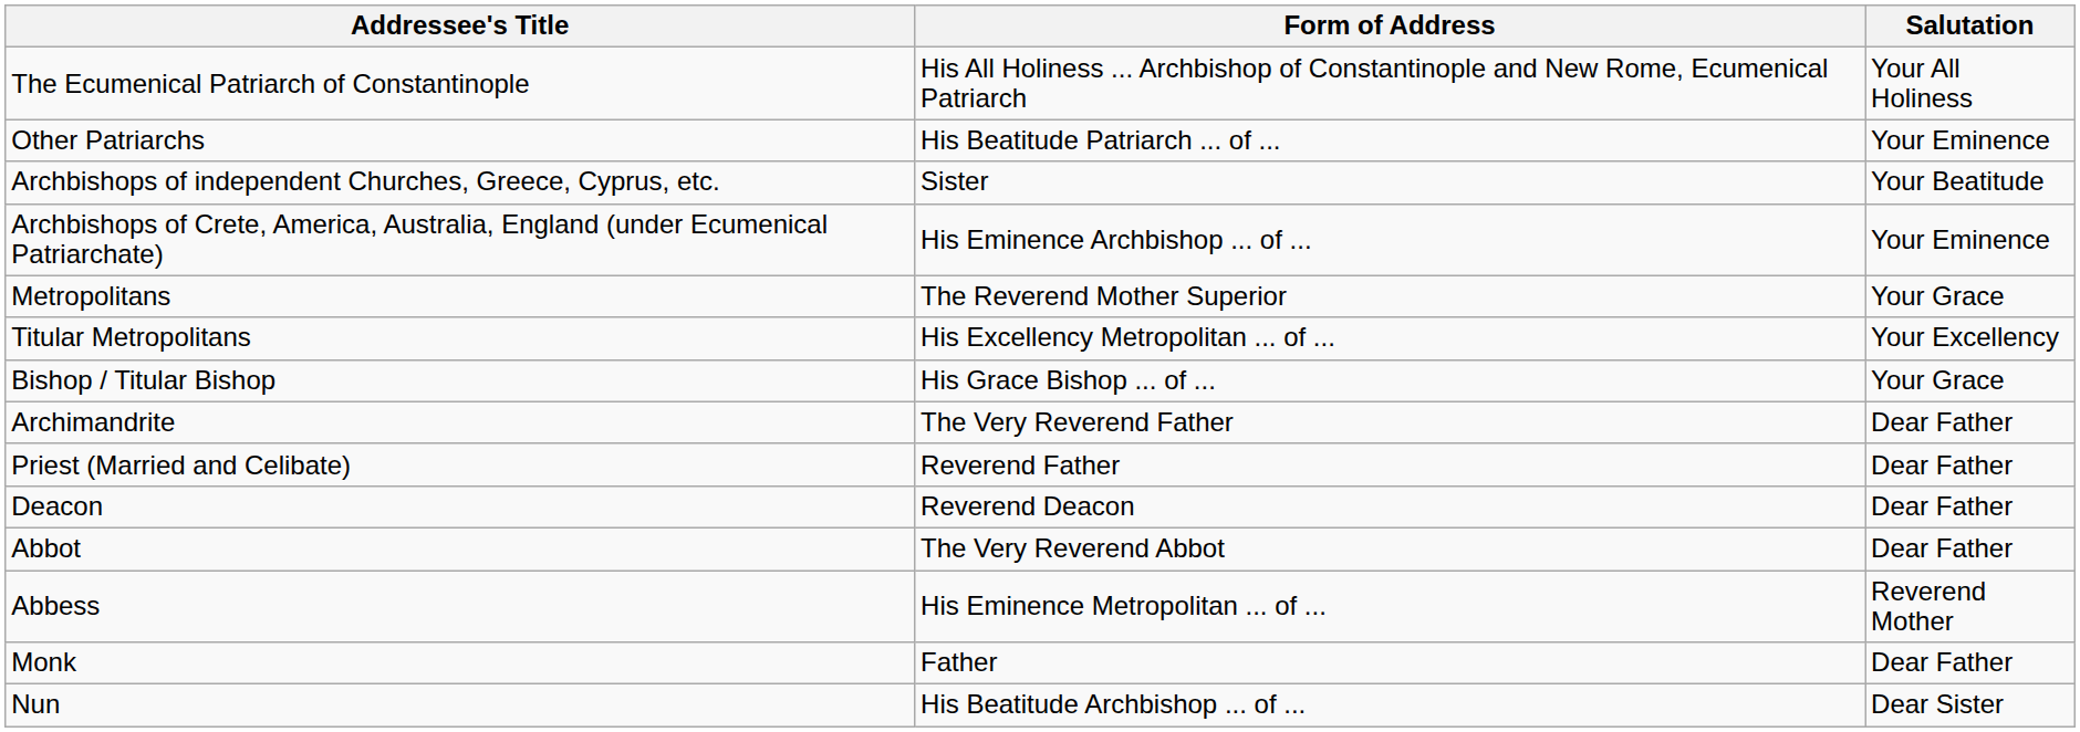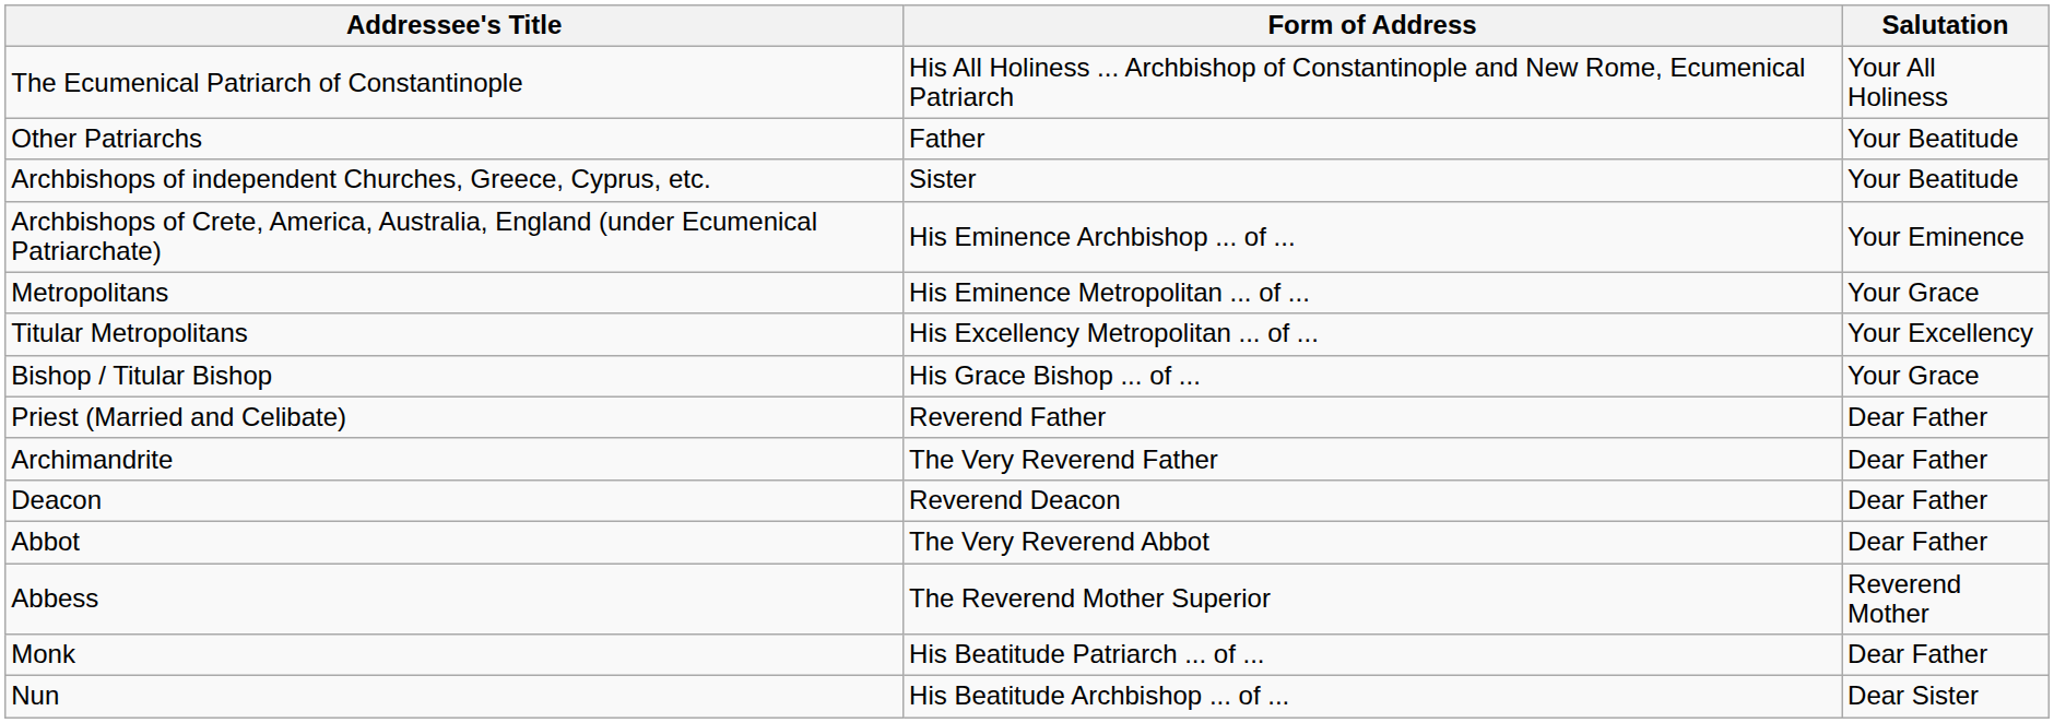 <table class="wikitable">
 <tr>
 <th>Addressee's Title</th>
 <th>Form of Address</th>
 <th>Salutation</th>
 </tr>
 <tr>
 <td>The Ecumenical Patriarch of Constantinople</td>
 <td>His All Holiness ... Archbishop of Constantinople and New Rome, Ecumenical Patriarch</td>
 <td>Your All Holiness</td>
 </tr>
 <tr>
 <td>Other Patriarchs</td>
-<td>His Beatitude Patriarch ... of ...</td>
-<td>Your Eminence</td>
+<td>Father</td>
+<td>Your Beatitude</td>
 </tr>
 <tr>
 <td>Archbishops of independent Churches, Greece, Cyprus, etc.</td>
 <td>Sister</td>
 <td>Your Beatitude</td>
 </tr>
 <tr>
 <td>Archbishops of Crete, America, Australia, England (under Ecumenical Patriarchate)</td>
 <td>His Eminence Archbishop ... of ...</td>
 <td>Your Eminence</td>
 </tr>
 <tr>
 <td>Metropolitans</td>
-<td>The Reverend Mother Superior</td>
+<td>His Eminence Metropolitan ... of ...</td>
 <td>Your Grace</td>
 </tr>
 <tr>
 <td>Titular Metropolitans</td>
 <td>His Excellency Metropolitan ... of ...</td>
 <td>Your Excellency</td>
 </tr>
 <tr>
 <td>Bishop / Titular Bishop</td>
 <td>His Grace Bishop ... of ...</td>
 <td>Your Grace</td>
 </tr>
 <tr>
-<td>Archimandrite</td>
-<td>The Very Reverend Father</td>
+<td>Priest (Married and Celibate)</td>
+<td>Reverend Father</td>
 <td>Dear Father</td>
 </tr>
 <tr>
-<td>Priest (Married and Celibate)</td>
-<td>Reverend Father</td>
+<td>Archimandrite</td>
+<td>The Very Reverend Father</td>
 <td>Dear Father</td>
 </tr>
 <tr>
 <td>Deacon</td>
 <td>Reverend Deacon</td>
 <td>Dear Father</td>
 </tr>
 <tr>
 <td>Abbot</td>
 <td>The Very Reverend Abbot</td>
 <td>Dear Father</td>
 </tr>
 <tr>
 <td>Abbess</td>
-<td>His Eminence Metropolitan ... of ...</td>
+<td>The Reverend Mother Superior</td>
 <td>Reverend Mother</td>
 </tr>
 <tr>
 <td>Monk</td>
-<td>Father</td>
+<td>His Beatitude Patriarch ... of ...</td>
 <td>Dear Father</td>
 </tr>
 <tr>
 <td>Nun</td>
 <td>His Beatitude Archbishop ... of ...</td>
 <td>Dear Sister</td>
 </tr>
 </table>
